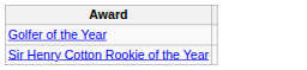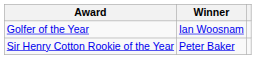 <table class="wikitable">
 <tr>
 <th>Award</th>
+<th>Winner</th>
 <th></th>
 </tr>
 <tr>
 <td><a href='#'>Golfer of the Year</a></td>
+<td> <a href='#'>Ian Woosnam</a></td>
 <td></td>
 </tr>
 <tr>
 <td><a href='#'>Sir Henry Cotton Rookie of the Year</a></td>
+<td> <a href='#'>Peter Baker</a></td>
 <td></td>
 </tr>
 </table>
